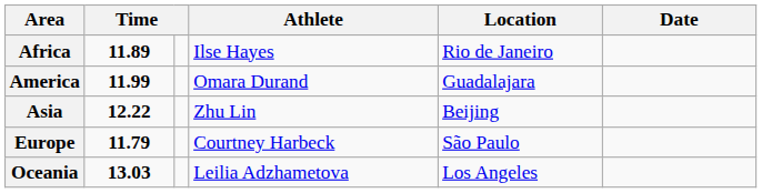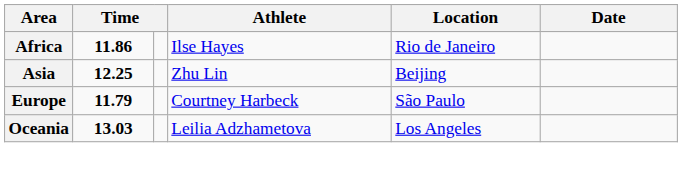 <table class="wikitable">
 <tr>
 <th width="45">Area</th>
 <th width="80" colspan="2">Time</th>
 <th width="200">Athlete</th>
 <th width="130">Location</th>
 <th width="120">Date</th>
 </tr>
 <tr>
 <th>Africa</th>
-<td align="center"><strong>11.89</strong></td>
+<td align="center"><strong>11.86</strong></td>
 <td align="center"></td>
 <td> <a href='#'>Ilse Hayes</a></td>
 <td> <a href='#'>Rio de Janeiro</a></td>
 <td align="right"></td>
 </tr>
 <tr>
-<th>America</th>
-<td align="center"><strong>11.99</strong></td>
-<td align="center"></td>
-<td> <a href='#'>Omara Durand</a></td>
-<td> <a href='#'>Guadalajara</a></td>
-<td align="right"></td>
-</tr>
-<tr>
 <th>Asia</th>
-<td align="center"><strong>12.22</strong></td>
+<td align="center"><strong>12.25</strong></td>
 <td align="center"></td>
 <td> <a href='#'>Zhu Lin</a></td>
 <td> <a href='#'>Beijing</a></td>
 <td align="right"></td>
 </tr>
 <tr>
 <th>Europe</th>
 <td align="center"><strong>11.79</strong></td>
 <td align="center"><strong></strong></td>
 <td> <a href='#'>Courtney Harbeck</a></td>
 <td> <a href='#'>São Paulo</a></td>
 <td align="right"></td>
 </tr>
 <tr>
 <th>Oceania</th>
 <td align="center"><strong>13.03</strong></td>
 <td align="center"></td>
 <td> <a href='#'>Leilia Adzhametova</a></td>
 <td> <a href='#'>Los Angeles</a></td>
 <td align="right"></td>
 </tr>
 </table>
